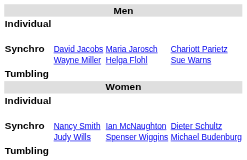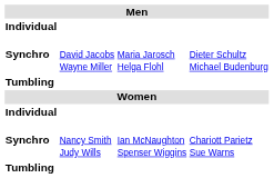 <table>
 <tr bgcolor="DFDFDF">
 <td colspan="4" align="center"><strong>Men</strong></td>
 </tr>
 <tr>
 <th scope=row style="text-align:left">Individual</th>
 <td></td>
 <td></td>
 <td></td>
 </tr>
 <tr>
 <th scope=row style="text-align:left">Synchro</th>
 <td><br><small><a href='#'>David Jacobs</a><br><a href='#'>Wayne Miller</a></small></td>
 <td><br><small><a href='#'>Maria Jarosch</a><br><a href='#'>Helga Flohl</a></small></td>
-<td><br><small><a href='#'>Chariott Parietz</a><br><a href='#'>Sue Warns</a></small></td>
+<td><br><small><a href='#'>Dieter Schultz</a><br><a href='#'>Michael Budenburg</a></small></td>
 </tr>
 <tr>
 <th scope=row style="text-align:left">Tumbling</th>
 <td></td>
 <td></td>
 <td></td>
 </tr>
 <tr bgcolor="DFDFDF">
 <td colspan="4" align="center"><strong>Women</strong></td>
 </tr>
 <tr>
 <th scope=row style="text-align:left">Individual</th>
 <td></td>
 <td></td>
 <td></td>
 </tr>
 <tr>
 <th scope=row style="text-align:left">Synchro</th>
 <td><br><small><a href='#'>Nancy Smith</a><br><a href='#'>Judy Wills</a></small></td>
 <td><br><small><a href='#'>Ian McNaughton</a> <br> <a href='#'>Spenser Wiggins</a></small></td>
-<td><br><small><a href='#'>Dieter Schultz</a><br><a href='#'>Michael Budenburg</a></small></td>
+<td><br><small><a href='#'>Chariott Parietz</a><br><a href='#'>Sue Warns</a></small></td>
 </tr>
 <tr>
 <th scope=row style="text-align:left">Tumbling</th>
 <td></td>
 <td></td>
 <td></td>
 </tr>
 <tr>
 </tr>
 </table>
